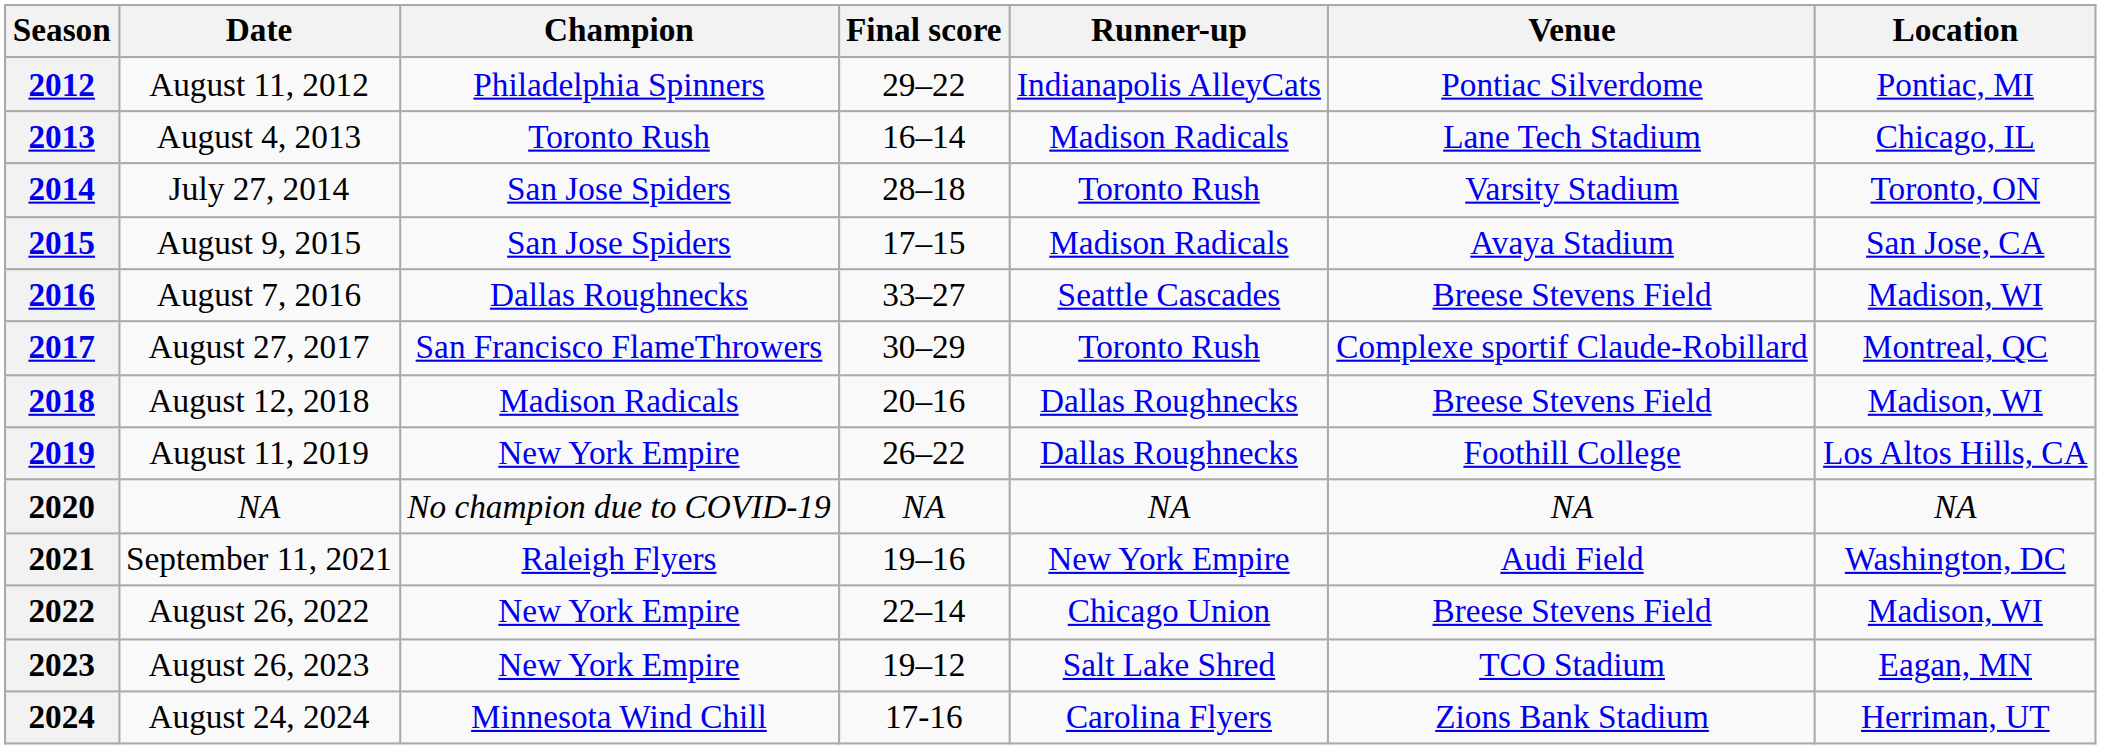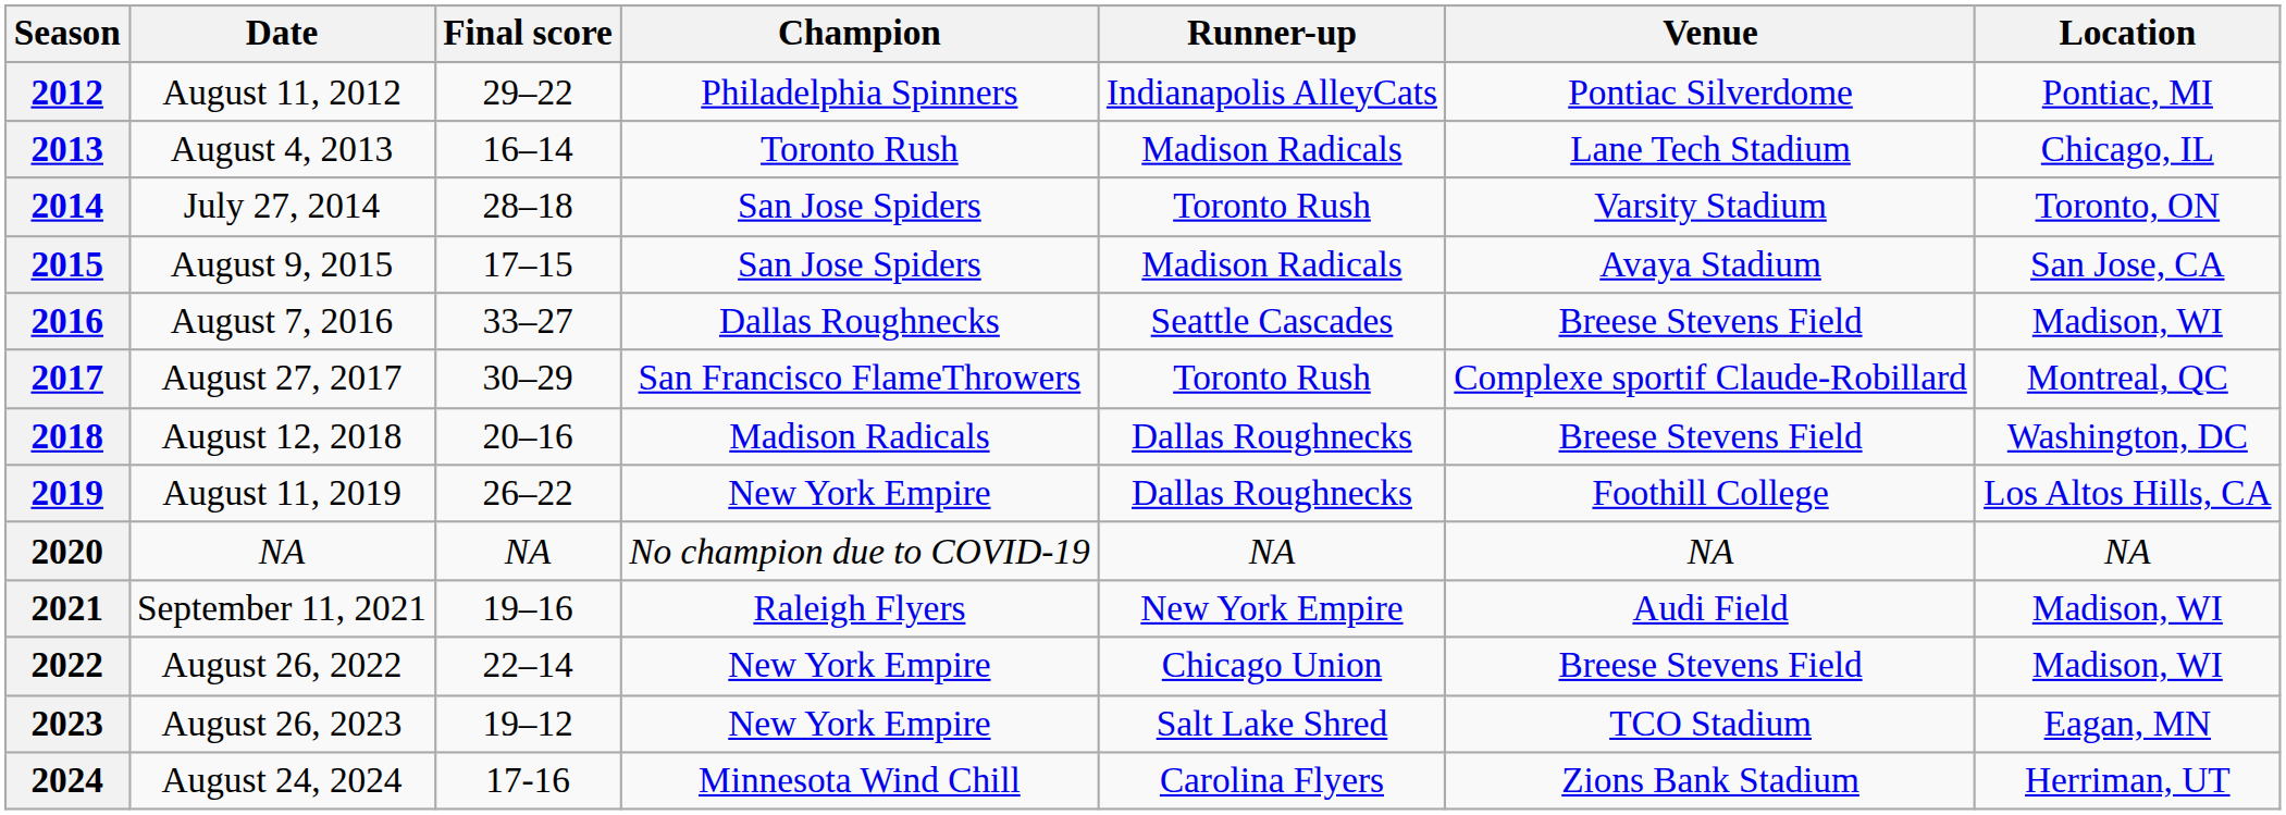 <table class="wikitable plainrowheaders" style="text-align:center">
 <tr>
 <th scope="col">Season</th>
 <th scope="col">Date</th>
+<th scope="col">Final score</th>
 <th scope="col">Champion</th>
-<th scope="col">Final score</th>
 <th scope="col">Runner-up</th>
 <th scope="col">Venue</th>
 <th scope="col">Location</th>
 </tr>
 <tr>
 <th scope="row"><a href='#'>2012</a></th>
 <td>August 11, 2012</td>
+<td>29–22</td>
 <td><a href='#'>Philadelphia Spinners</a></td>
-<td>29–22</td>
 <td><a href='#'>Indianapolis AlleyCats</a></td>
 <td><a href='#'>Pontiac Silverdome</a></td>
 <td><a href='#'>Pontiac, MI</a></td>
 </tr>
 <tr>
 <th scope="row"><a href='#'>2013</a></th>
 <td>August 4, 2013</td>
+<td>16–14</td>
 <td><a href='#'>Toronto Rush</a></td>
-<td>16–14</td>
 <td><a href='#'>Madison Radicals</a></td>
 <td><a href='#'>Lane Tech Stadium</a></td>
 <td><a href='#'>Chicago, IL</a></td>
 </tr>
 <tr>
 <th scope="row"><a href='#'>2014</a></th>
 <td>July 27, 2014</td>
+<td>28–18</td>
 <td><a href='#'>San Jose Spiders</a></td>
-<td>28–18</td>
 <td><a href='#'>Toronto Rush</a></td>
 <td><a href='#'>Varsity Stadium</a></td>
 <td><a href='#'>Toronto, ON</a></td>
 </tr>
 <tr>
 <th scope="row"><a href='#'>2015</a></th>
 <td>August 9, 2015</td>
+<td>17–15</td>
 <td><a href='#'>San Jose Spiders</a></td>
-<td>17–15</td>
 <td><a href='#'>Madison Radicals</a></td>
 <td><a href='#'>Avaya Stadium</a></td>
 <td><a href='#'>San Jose, CA</a></td>
 </tr>
 <tr>
 <th scope="row"><a href='#'>2016</a></th>
 <td>August 7, 2016</td>
+<td>33–27</td>
 <td><a href='#'>Dallas Roughnecks</a></td>
-<td>33–27</td>
 <td><a href='#'>Seattle Cascades</a></td>
 <td><a href='#'>Breese Stevens Field</a></td>
 <td><a href='#'>Madison, WI</a></td>
 </tr>
 <tr>
 <th scope="row"><a href='#'>2017</a></th>
 <td>August 27, 2017</td>
+<td>30–29</td>
 <td><a href='#'>San Francisco FlameThrowers</a></td>
-<td>30–29</td>
 <td><a href='#'>Toronto Rush</a></td>
 <td><a href='#'>Complexe sportif Claude-Robillard</a></td>
 <td><a href='#'>Montreal, QC</a></td>
 </tr>
 <tr>
 <th scope="row"><a href='#'>2018</a></th>
 <td>August 12, 2018</td>
+<td>20–16</td>
 <td><a href='#'>Madison Radicals</a></td>
-<td>20–16</td>
 <td><a href='#'>Dallas Roughnecks</a></td>
 <td><a href='#'>Breese Stevens Field</a></td>
-<td><a href='#'>Madison, WI</a></td>
+<td><a href='#'>Washington, DC</a></td>
 </tr>
 <tr>
 <th scope="row"><a href='#'>2019</a></th>
 <td>August 11, 2019</td>
+<td>26–22</td>
 <td><a href='#'>New York Empire</a></td>
-<td>26–22</td>
 <td><a href='#'>Dallas Roughnecks</a></td>
 <td><a href='#'>Foothill College</a></td>
 <td><a href='#'>Los Altos Hills, CA</a></td>
 </tr>
 <tr>
 <th scope="row">2020</th>
 <td><em>NA</em></td>
+<td><em>NA</em></td>
 <td><em>No champion due to COVID-19</em></td>
-<td><em>NA</em></td>
 <td><em>NA</em></td>
 <td><em>NA</em></td>
 <td><em>NA</em></td>
 </tr>
 <tr>
 <th scope="row">2021</th>
 <td>September 11, 2021</td>
+<td>19–16</td>
 <td><a href='#'>Raleigh Flyers</a></td>
-<td>19–16</td>
 <td><a href='#'>New York Empire</a></td>
 <td><a href='#'>Audi Field</a></td>
-<td><a href='#'>Washington, DC</a></td>
+<td><a href='#'>Madison, WI</a></td>
 </tr>
 <tr>
 <th scope="row">2022</th>
 <td>August 26, 2022</td>
+<td>22–14</td>
 <td><a href='#'>New York Empire</a></td>
-<td>22–14</td>
 <td><a href='#'>Chicago Union</a></td>
 <td><a href='#'>Breese Stevens Field</a></td>
 <td><a href='#'>Madison, WI</a></td>
 </tr>
 <tr>
 <th scope="row">2023</th>
 <td>August 26, 2023</td>
+<td>19–12</td>
 <td><a href='#'>New York Empire</a></td>
-<td>19–12</td>
 <td><a href='#'>Salt Lake Shred</a></td>
 <td><a href='#'>TCO Stadium</a></td>
 <td><a href='#'>Eagan, MN</a></td>
 </tr>
 <tr>
 <th scope="row">2024</th>
 <td>August 24, 2024</td>
+<td>17-16</td>
 <td><a href='#'>Minnesota Wind Chill</a></td>
-<td>17-16</td>
 <td><a href='#'>Carolina Flyers</a></td>
 <td><a href='#'>Zions Bank Stadium</a></td>
 <td><a href='#'>Herriman, UT</a></td>
 </tr>
 </table>
